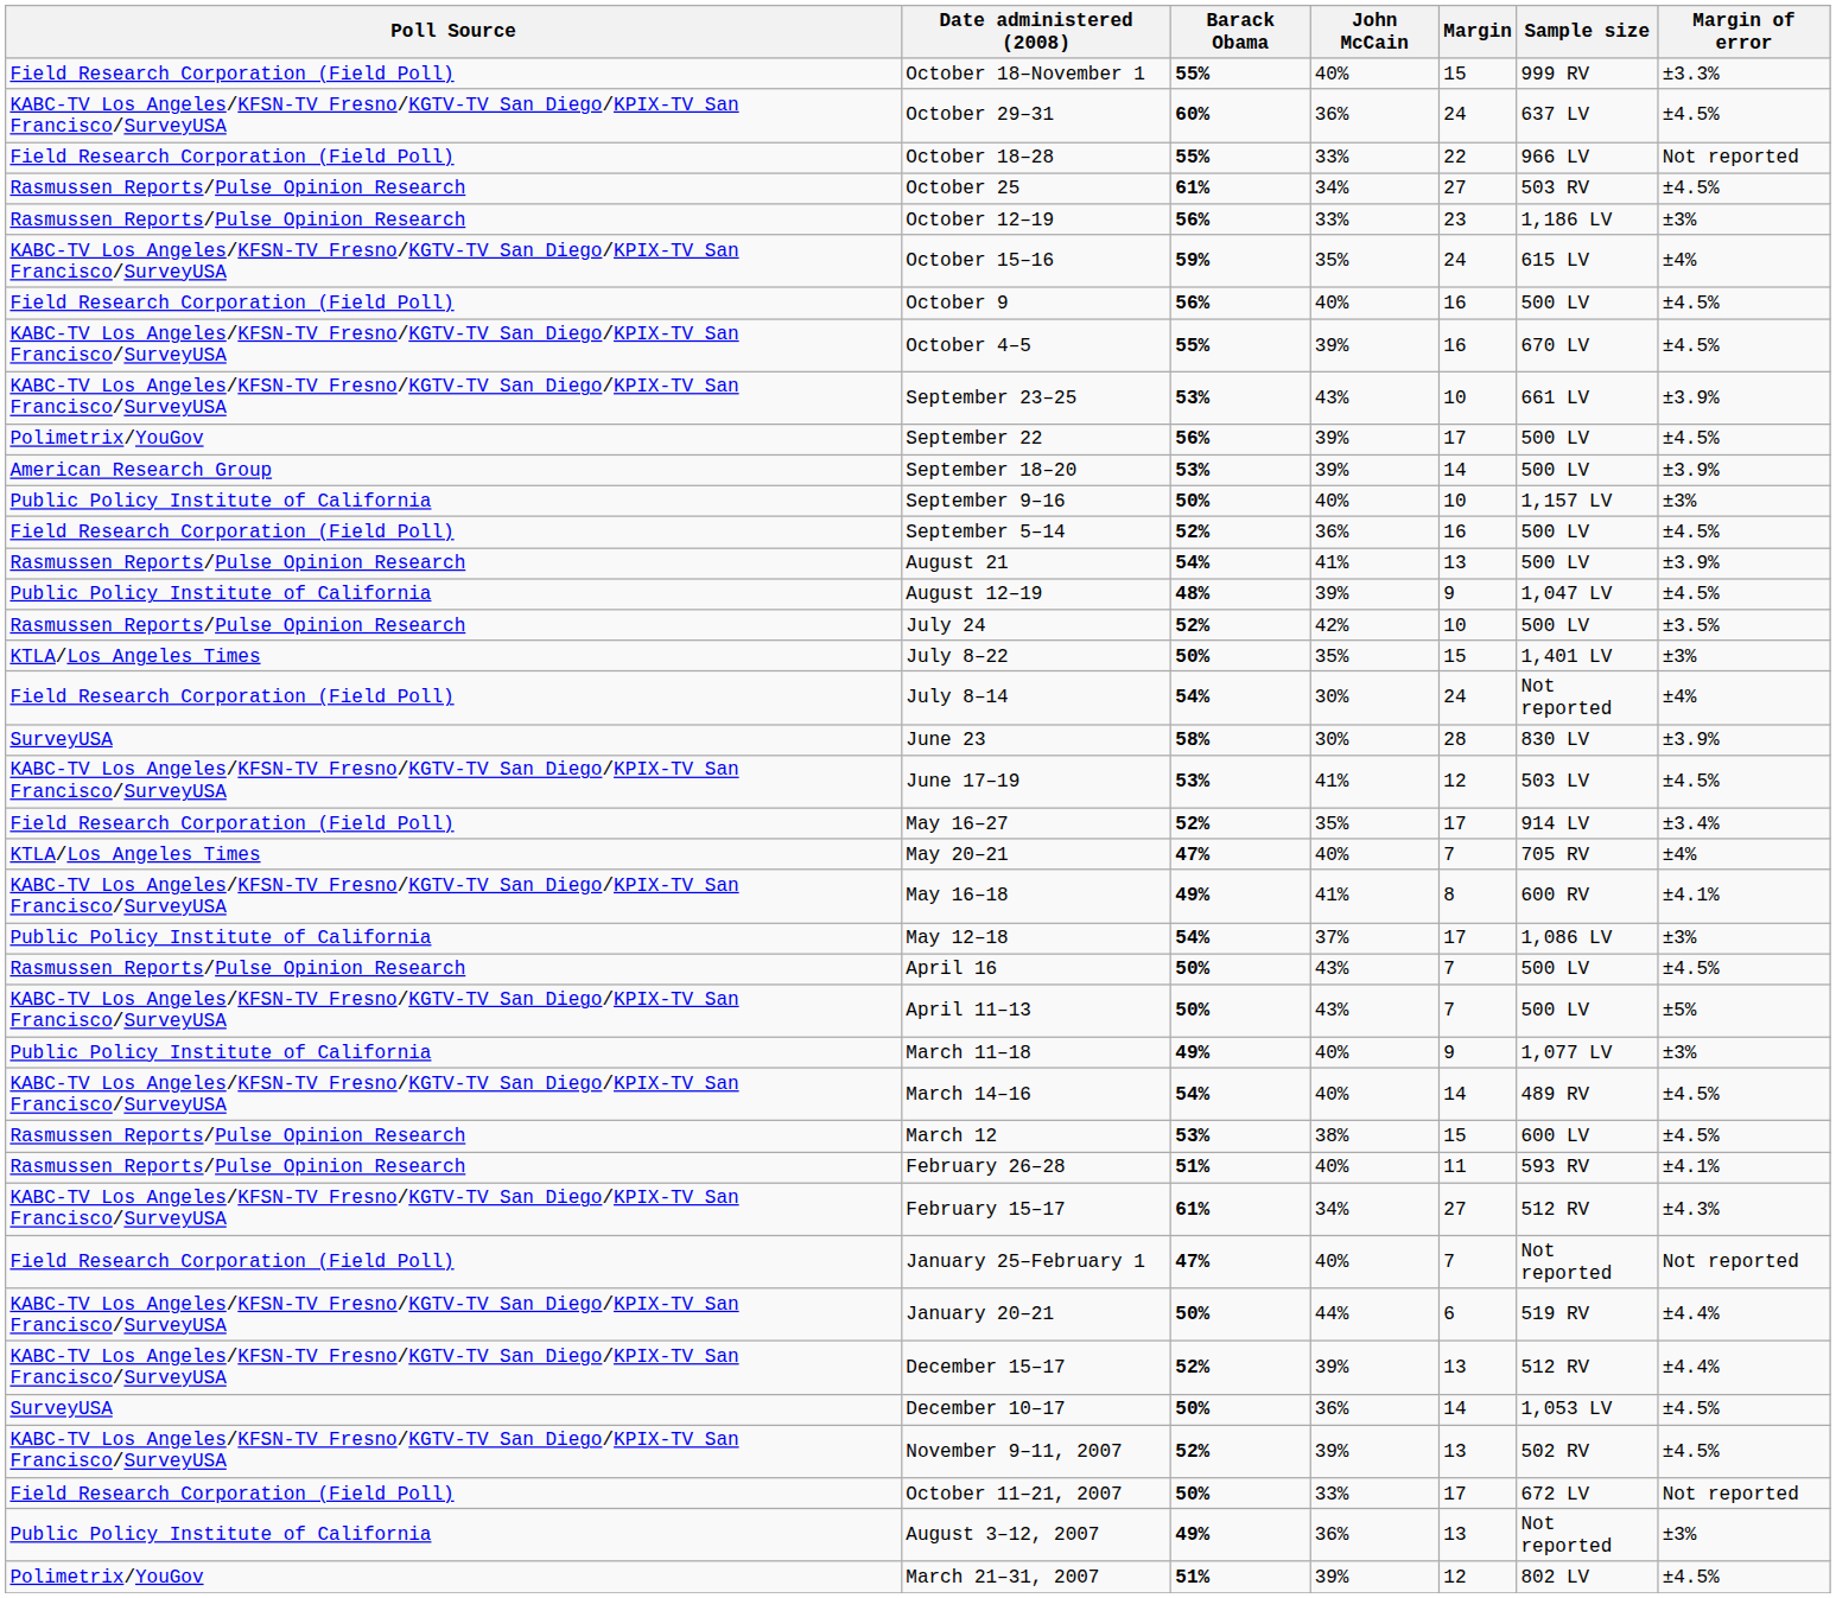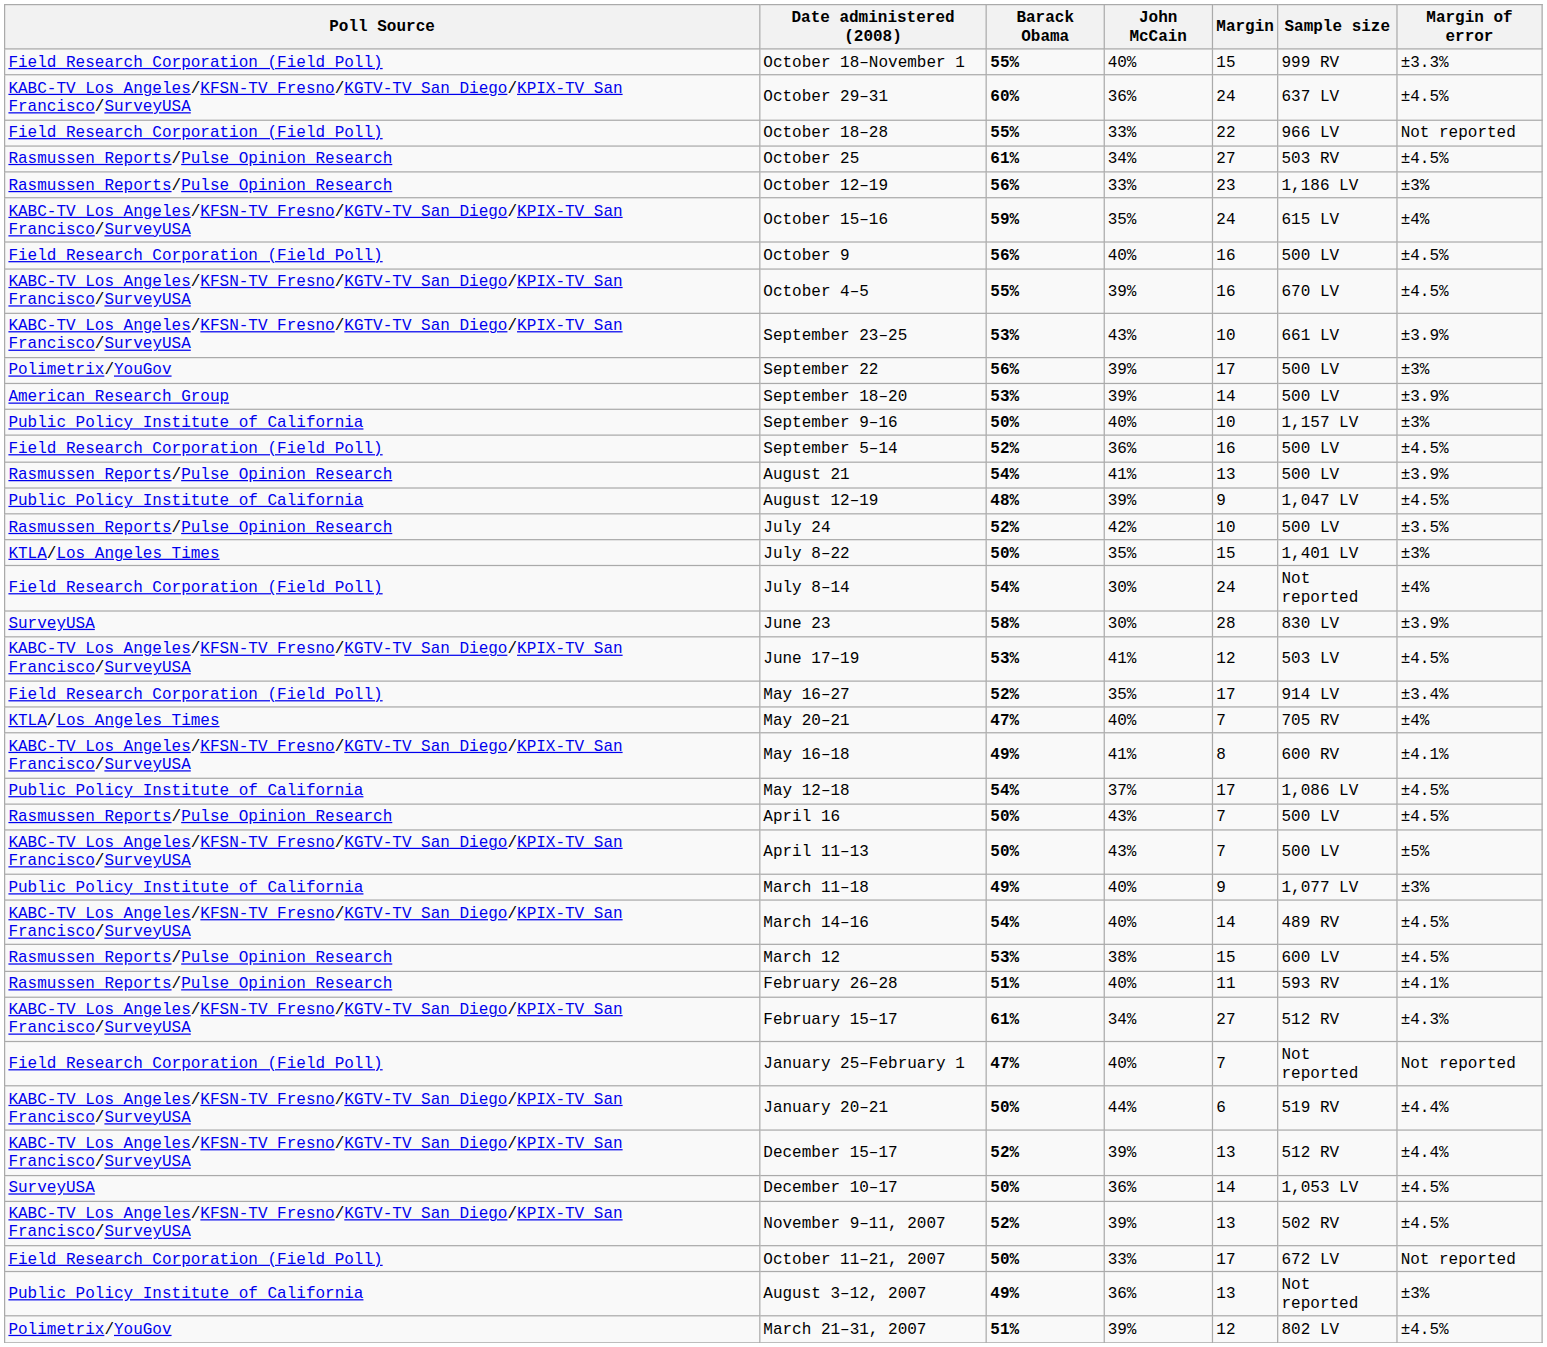 <table class="wikitable collapsible">
 <tr>
 <th>Poll Source</th>
 <th>Date administered (2008)</th>
 <th>Barack Obama</th>
 <th>John McCain</th>
 <th>Margin</th>
 <th>Sample size</th>
 <th>Margin of error</th>
 </tr>
 <tr>
 <td><a href='#'>Field Research Corporation (Field Poll)</a></td>
 <td>October 18–November 1</td>
 <td><strong>55%</strong></td>
 <td>40%</td>
 <td>15</td>
 <td>999 RV</td>
 <td>±3.3%</td>
 </tr>
 <tr>
 <td><a href='#'>KABC-TV Los Angeles</a>/<a href='#'>KFSN-TV Fresno</a>/<a href='#'>KGTV-TV San Diego</a>/<a href='#'>KPIX-TV San Francisco</a>/<a href='#'>SurveyUSA</a></td>
 <td>October 29–31</td>
 <td><strong>60%</strong></td>
 <td>36%</td>
 <td>24</td>
 <td>637 LV</td>
 <td>±4.5%</td>
 </tr>
 <tr>
 <td><a href='#'>Field Research Corporation (Field Poll)</a></td>
 <td>October 18–28</td>
 <td><strong>55%</strong></td>
 <td>33%</td>
 <td>22</td>
 <td>966 LV</td>
 <td>Not reported</td>
 </tr>
 <tr>
 <td><a href='#'>Rasmussen Reports</a>/<a href='#'>Pulse Opinion Research</a></td>
 <td>October 25</td>
 <td><strong>61%</strong></td>
 <td>34%</td>
 <td>27</td>
 <td>503 RV</td>
 <td>±4.5%</td>
 </tr>
 <tr>
 <td><a href='#'>Rasmussen Reports</a>/<a href='#'>Pulse Opinion Research</a></td>
 <td>October 12–19</td>
 <td><strong>56%</strong></td>
 <td>33%</td>
 <td>23</td>
 <td>1,186 LV</td>
 <td>±3%</td>
 </tr>
 <tr>
 <td><a href='#'>KABC-TV Los Angeles</a>/<a href='#'>KFSN-TV Fresno</a>/<a href='#'>KGTV-TV San Diego</a>/<a href='#'>KPIX-TV San Francisco</a>/<a href='#'>SurveyUSA</a></td>
 <td>October 15–16</td>
 <td><strong>59%</strong></td>
 <td>35%</td>
 <td>24</td>
 <td>615 LV</td>
 <td>±4%</td>
 </tr>
 <tr>
 <td><a href='#'>Field Research Corporation (Field Poll)</a></td>
 <td>October 9</td>
 <td><strong>56%</strong></td>
 <td>40%</td>
 <td>16</td>
 <td>500 LV</td>
 <td>±4.5%</td>
 </tr>
 <tr>
 <td><a href='#'>KABC-TV Los Angeles</a>/<a href='#'>KFSN-TV Fresno</a>/<a href='#'>KGTV-TV San Diego</a>/<a href='#'>KPIX-TV San Francisco</a>/<a href='#'>SurveyUSA</a></td>
 <td>October 4–5</td>
 <td><strong>55%</strong></td>
 <td>39%</td>
 <td>16</td>
 <td>670 LV</td>
 <td>±4.5%</td>
 </tr>
 <tr>
 <td><a href='#'>KABC-TV Los Angeles</a>/<a href='#'>KFSN-TV Fresno</a>/<a href='#'>KGTV-TV San Diego</a>/<a href='#'>KPIX-TV San Francisco</a>/<a href='#'>SurveyUSA</a></td>
 <td>September 23–25</td>
 <td><strong>53%</strong></td>
 <td>43%</td>
 <td>10</td>
 <td>661 LV</td>
 <td>±3.9%</td>
 </tr>
 <tr>
 <td><a href='#'>Polimetrix</a>/<a href='#'>YouGov</a></td>
 <td>September 22</td>
 <td><strong>56%</strong></td>
 <td>39%</td>
 <td>17</td>
 <td>500 LV</td>
-<td>±4.5%</td>
+<td>±3%</td>
 </tr>
 <tr>
 <td><a href='#'>American Research Group</a></td>
 <td>September 18–20</td>
 <td><strong>53%</strong></td>
 <td>39%</td>
 <td>14</td>
 <td>500 LV</td>
 <td>±3.9%</td>
 </tr>
 <tr>
 <td><a href='#'>Public Policy Institute of California</a></td>
 <td>September 9–16</td>
 <td><strong>50%</strong></td>
 <td>40%</td>
 <td>10</td>
 <td>1,157 LV</td>
 <td>±3%</td>
 </tr>
 <tr>
 <td><a href='#'>Field Research Corporation (Field Poll)</a></td>
 <td>September 5–14</td>
 <td><strong>52%</strong></td>
 <td>36%</td>
 <td>16</td>
 <td>500 LV</td>
 <td>±4.5%</td>
 </tr>
 <tr>
 <td><a href='#'>Rasmussen Reports</a>/<a href='#'>Pulse Opinion Research</a></td>
 <td>August 21</td>
 <td><strong>54%</strong></td>
 <td>41%</td>
 <td>13</td>
 <td>500 LV</td>
 <td>±3.9%</td>
 </tr>
 <tr>
 <td><a href='#'>Public Policy Institute of California</a></td>
 <td>August 12–19</td>
 <td><strong>48%</strong></td>
 <td>39%</td>
 <td>9</td>
 <td>1,047 LV</td>
 <td>±4.5%</td>
 </tr>
 <tr>
 <td><a href='#'>Rasmussen Reports</a>/<a href='#'>Pulse Opinion Research</a></td>
 <td>July 24</td>
 <td><strong>52%</strong></td>
 <td>42%</td>
 <td>10</td>
 <td>500 LV</td>
 <td>±3.5%</td>
 </tr>
 <tr>
 <td><a href='#'>KTLA</a>/<a href='#'>Los Angeles Times</a></td>
 <td>July 8–22</td>
 <td><strong>50%</strong></td>
 <td>35%</td>
 <td>15</td>
 <td>1,401 LV</td>
 <td>±3%</td>
 </tr>
 <tr>
 <td><a href='#'>Field Research Corporation (Field Poll)</a></td>
 <td>July 8–14</td>
 <td><strong>54%</strong></td>
 <td>30%</td>
 <td>24</td>
 <td>Not reported</td>
 <td>±4%</td>
 </tr>
 <tr>
 <td><a href='#'>SurveyUSA</a></td>
 <td>June 23</td>
 <td><strong>58%</strong></td>
 <td>30%</td>
 <td>28</td>
 <td>830 LV</td>
 <td>±3.9%</td>
 </tr>
 <tr>
 <td><a href='#'>KABC-TV Los Angeles</a>/<a href='#'>KFSN-TV Fresno</a>/<a href='#'>KGTV-TV San Diego</a>/<a href='#'>KPIX-TV San Francisco</a>/<a href='#'>SurveyUSA</a></td>
 <td>June 17–19</td>
 <td><strong>53%</strong></td>
 <td>41%</td>
 <td>12</td>
 <td>503 LV</td>
 <td>±4.5%</td>
 </tr>
 <tr>
 <td><a href='#'>Field Research Corporation (Field Poll)</a></td>
 <td>May 16–27</td>
 <td><strong>52%</strong></td>
 <td>35%</td>
 <td>17</td>
 <td>914 LV</td>
 <td>±3.4%</td>
 </tr>
 <tr>
 <td><a href='#'>KTLA</a>/<a href='#'>Los Angeles Times</a></td>
 <td>May 20–21</td>
 <td><strong>47%</strong></td>
 <td>40%</td>
 <td>7</td>
 <td>705 RV</td>
 <td>±4%</td>
 </tr>
 <tr>
 <td><a href='#'>KABC-TV Los Angeles</a>/<a href='#'>KFSN-TV Fresno</a>/<a href='#'>KGTV-TV San Diego</a>/<a href='#'>KPIX-TV San Francisco</a>/<a href='#'>SurveyUSA</a></td>
 <td>May 16–18</td>
 <td><strong>49%</strong></td>
 <td>41%</td>
 <td>8</td>
 <td>600 RV</td>
 <td>±4.1%</td>
 </tr>
 <tr>
 <td><a href='#'>Public Policy Institute of California</a></td>
 <td>May 12–18</td>
 <td><strong>54%</strong></td>
 <td>37%</td>
 <td>17</td>
 <td>1,086 LV</td>
-<td>±3%</td>
+<td>±4.5%</td>
 </tr>
 <tr>
 <td><a href='#'>Rasmussen Reports</a>/<a href='#'>Pulse Opinion Research</a></td>
 <td>April 16</td>
 <td><strong>50%</strong></td>
 <td>43%</td>
 <td>7</td>
 <td>500 LV</td>
 <td>±4.5%</td>
 </tr>
 <tr>
 <td><a href='#'>KABC-TV Los Angeles</a>/<a href='#'>KFSN-TV Fresno</a>/<a href='#'>KGTV-TV San Diego</a>/<a href='#'>KPIX-TV San Francisco</a>/<a href='#'>SurveyUSA</a></td>
 <td>April 11–13</td>
 <td><strong>50%</strong></td>
 <td>43%</td>
 <td>7</td>
 <td>500 LV</td>
 <td>±5%</td>
 </tr>
 <tr>
 <td><a href='#'>Public Policy Institute of California</a></td>
 <td>March 11–18</td>
 <td><strong>49%</strong></td>
 <td>40%</td>
 <td>9</td>
 <td>1,077 LV</td>
 <td>±3%</td>
 </tr>
 <tr>
 <td><a href='#'>KABC-TV Los Angeles</a>/<a href='#'>KFSN-TV Fresno</a>/<a href='#'>KGTV-TV San Diego</a>/<a href='#'>KPIX-TV San Francisco</a>/<a href='#'>SurveyUSA</a></td>
 <td>March 14–16</td>
 <td><strong>54%</strong></td>
 <td>40%</td>
 <td>14</td>
 <td>489 RV</td>
 <td>±4.5%</td>
 </tr>
 <tr>
 <td><a href='#'>Rasmussen Reports</a>/<a href='#'>Pulse Opinion Research</a></td>
 <td>March 12</td>
 <td><strong>53%</strong></td>
 <td>38%</td>
 <td>15</td>
 <td>600 LV</td>
 <td>±4.5%</td>
 </tr>
 <tr>
 <td><a href='#'>Rasmussen Reports</a>/<a href='#'>Pulse Opinion Research</a></td>
 <td>February 26–28</td>
 <td><strong>51%</strong></td>
 <td>40%</td>
 <td>11</td>
 <td>593 RV</td>
 <td>±4.1%</td>
 </tr>
 <tr>
 <td><a href='#'>KABC-TV Los Angeles</a>/<a href='#'>KFSN-TV Fresno</a>/<a href='#'>KGTV-TV San Diego</a>/<a href='#'>KPIX-TV San Francisco</a>/<a href='#'>SurveyUSA</a></td>
 <td>February 15–17</td>
 <td><strong>61%</strong></td>
 <td>34%</td>
 <td>27</td>
 <td>512 RV</td>
 <td>±4.3%</td>
 </tr>
 <tr>
 <td><a href='#'>Field Research Corporation (Field Poll)</a></td>
 <td>January 25–February 1</td>
 <td><strong>47%</strong></td>
 <td>40%</td>
 <td>7</td>
 <td>Not reported</td>
 <td>Not reported</td>
 </tr>
 <tr>
 <td><a href='#'>KABC-TV Los Angeles</a>/<a href='#'>KFSN-TV Fresno</a>/<a href='#'>KGTV-TV San Diego</a>/<a href='#'>KPIX-TV San Francisco</a>/<a href='#'>SurveyUSA</a></td>
 <td>January 20–21</td>
 <td><strong>50%</strong></td>
 <td>44%</td>
 <td>6</td>
 <td>519 RV</td>
 <td>±4.4%</td>
 </tr>
 <tr>
 <td><a href='#'>KABC-TV Los Angeles</a>/<a href='#'>KFSN-TV Fresno</a>/<a href='#'>KGTV-TV San Diego</a>/<a href='#'>KPIX-TV San Francisco</a>/<a href='#'>SurveyUSA</a></td>
 <td>December 15–17</td>
 <td><strong>52%</strong></td>
 <td>39%</td>
 <td>13</td>
 <td>512 RV</td>
 <td>±4.4%</td>
 </tr>
 <tr>
 <td><a href='#'>SurveyUSA</a></td>
 <td>December 10–17</td>
 <td><strong>50%</strong></td>
 <td>36%</td>
 <td>14</td>
 <td>1,053 LV</td>
 <td>±4.5%</td>
 </tr>
 <tr>
 <td><a href='#'>KABC-TV Los Angeles</a>/<a href='#'>KFSN-TV Fresno</a>/<a href='#'>KGTV-TV San Diego</a>/<a href='#'>KPIX-TV San Francisco</a>/<a href='#'>SurveyUSA</a></td>
 <td>November 9–11, 2007</td>
 <td><strong>52%</strong></td>
 <td>39%</td>
 <td>13</td>
 <td>502 RV</td>
 <td>±4.5%</td>
 </tr>
 <tr>
 <td><a href='#'>Field Research Corporation (Field Poll)</a></td>
 <td>October 11–21, 2007</td>
 <td><strong>50%</strong></td>
 <td>33%</td>
 <td>17</td>
 <td>672 LV</td>
 <td>Not reported</td>
 </tr>
 <tr>
 <td><a href='#'>Public Policy Institute of California</a></td>
 <td>August 3–12, 2007</td>
 <td><strong>49%</strong></td>
 <td>36%</td>
 <td>13</td>
 <td>Not reported</td>
 <td>±3%</td>
 </tr>
 <tr>
 <td><a href='#'>Polimetrix</a>/<a href='#'>YouGov</a></td>
 <td>March 21–31, 2007</td>
 <td><strong>51%</strong></td>
 <td>39%</td>
 <td>12</td>
 <td>802 LV</td>
 <td>±4.5%</td>
 </tr>
 </table>
